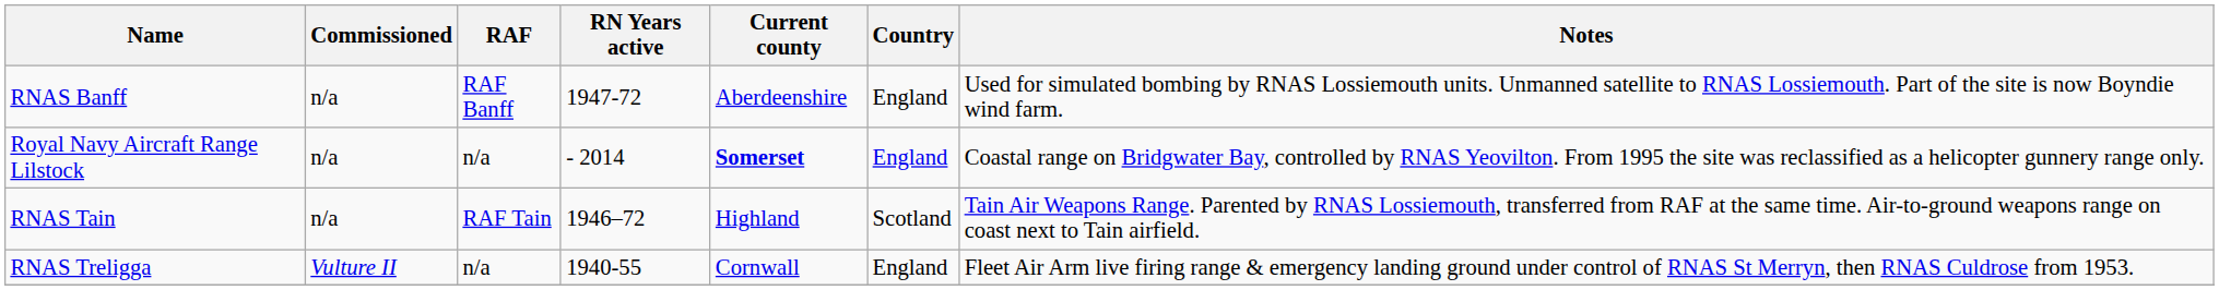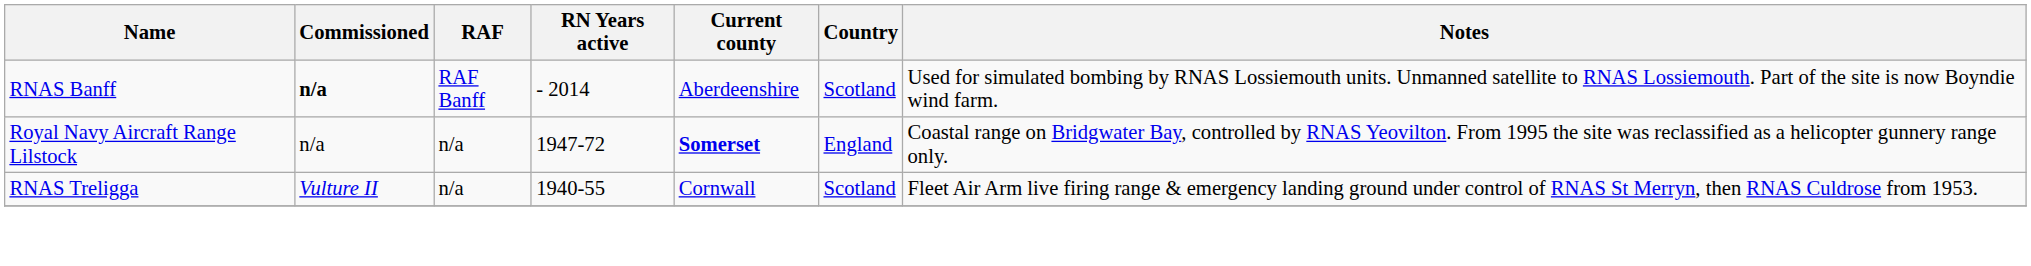 <table class="wikitable">
 <tr>
 <th>Name</th>
 <th>Commissioned</th>
 <th>RAF</th>
 <th>RN Years active</th>
 <th>Current county</th>
 <th>Country</th>
 <th>Notes</th>
 </tr>
 <tr>
 <td><a href='#'>RNAS Banff</a></td>
-<td>n/a</td>
+<td><strong>n/a</strong></td>
 <td><a href='#'>RAF Banff</a></td>
-<td>1947-72</td>
+<td>- 2014</td>
 <td><a href='#'>Aberdeenshire</a></td>
-<td>England</td>
+<td><a href='#'>Scotland</a></td>
 <td>Used for simulated bombing by RNAS Lossiemouth units. Unmanned satellite to <a href='#'>RNAS Lossiemouth</a>. Part of the site is now Boyndie wind farm.</td>
 </tr>
 <tr>
 <td><a href='#'>Royal Navy Aircraft Range Lilstock</a></td>
 <td>n/a</td>
 <td>n/a</td>
-<td>- 2014</td>
+<td>1947-72</td>
 <td><strong><a href='#'>Somerset</a></strong></td>
 <td><a href='#'>England</a></td>
 <td>Coastal range on <a href='#'>Bridgwater Bay</a>, controlled by <a href='#'>RNAS Yeovilton</a>. From 1995 the site was reclassified as a helicopter gunnery range only.</td>
-</tr>
-<tr>
-<td><a href='#'>RNAS Tain</a></td>
-<td>n/a</td>
-<td><a href='#'>RAF Tain</a></td>
-<td>1946–72</td>
-<td><a href='#'>Highland</a></td>
-<td>Scotland</td>
-<td><a href='#'>Tain Air Weapons Range</a>. Parented by <a href='#'>RNAS Lossiemouth</a>, transferred from RAF at the same time. Air-to-ground weapons range on coast next to Tain airfield.</td>
 </tr>
 <tr>
 <td><a href='#'>RNAS Treligga</a></td>
 <td><em><a href='#'>Vulture II</a></em></td>
 <td>n/a</td>
 <td>1940-55</td>
 <td><a href='#'>Cornwall</a></td>
-<td>England</td>
+<td><a href='#'>Scotland</a></td>
 <td>Fleet Air Arm live firing range & emergency landing ground under control of <a href='#'>RNAS St Merryn</a>, then <a href='#'>RNAS Culdrose</a> from 1953.</td>
 </tr>
 <tr>
 </tr>
 </table>
